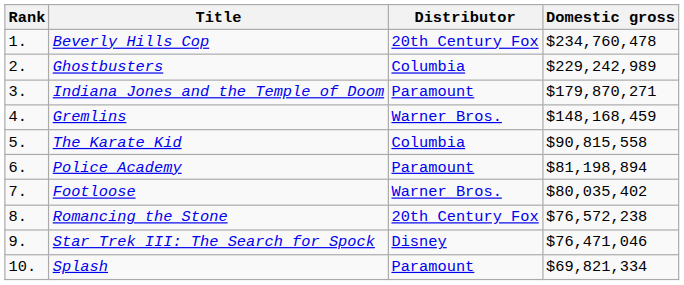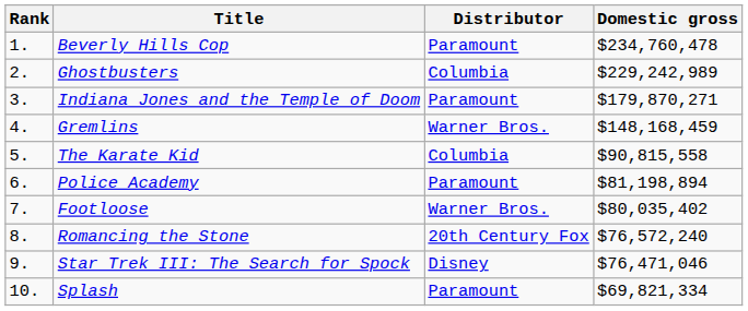 <table class="wikitable sortable" style="margin:auto; margin:auto;">
 <tr>
 <th>Rank</th>
 <th>Title</th>
 <th>Distributor</th>
 <th>Domestic gross</th>
 </tr>
 <tr>
 <td>1.</td>
 <td><em><a href='#'>Beverly Hills Cop</a></em></td>
-<td><a href='#'>20th Century Fox</a></td>
+<td><a href='#'>Paramount</a></td>
 <td>$234,760,478</td>
 </tr>
 <tr>
 <td>2.</td>
 <td><em><a href='#'>Ghostbusters</a></em></td>
 <td><a href='#'>Columbia</a></td>
 <td>$229,242,989</td>
 </tr>
 <tr>
 <td>3.</td>
 <td><em><a href='#'>Indiana Jones and the Temple of Doom</a></em></td>
 <td><a href='#'>Paramount</a></td>
 <td>$179,870,271</td>
 </tr>
 <tr>
 <td>4.</td>
 <td><em><a href='#'>Gremlins</a></em></td>
 <td><a href='#'>Warner Bros.</a></td>
 <td>$148,168,459</td>
 </tr>
 <tr>
 <td>5.</td>
 <td><em><a href='#'>The Karate Kid</a></em></td>
 <td><a href='#'>Columbia</a></td>
 <td>$90,815,558</td>
 </tr>
 <tr>
 <td>6.</td>
 <td><em><a href='#'>Police Academy</a></em></td>
 <td><a href='#'>Paramount</a></td>
 <td>$81,198,894</td>
 </tr>
 <tr>
 <td>7.</td>
 <td><em><a href='#'>Footloose</a></em></td>
 <td><a href='#'>Warner Bros.</a></td>
 <td>$80,035,402</td>
 </tr>
 <tr>
 <td>8.</td>
 <td><em><a href='#'>Romancing the Stone</a></em></td>
 <td><a href='#'>20th Century Fox</a></td>
-<td>$76,572,238</td>
+<td>$76,572,240</td>
 </tr>
 <tr>
 <td>9.</td>
 <td><em><a href='#'>Star Trek III: The Search for Spock</a></em></td>
 <td><a href='#'>Disney</a></td>
 <td>$76,471,046</td>
 </tr>
 <tr>
 <td>10.</td>
 <td><em><a href='#'>Splash</a></em></td>
 <td><a href='#'>Paramount</a></td>
 <td>$69,821,334</td>
 </tr>
 </table>
